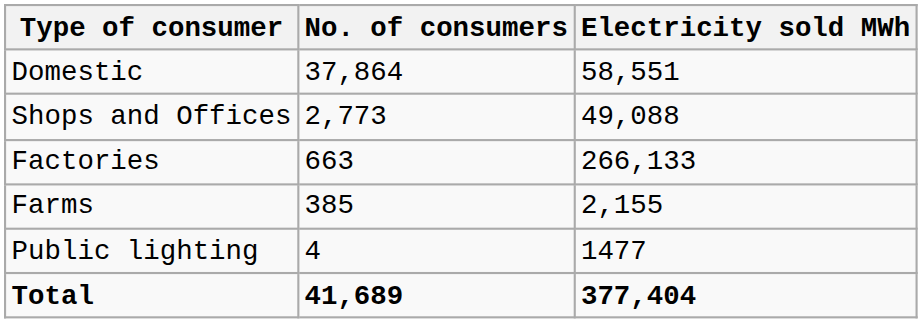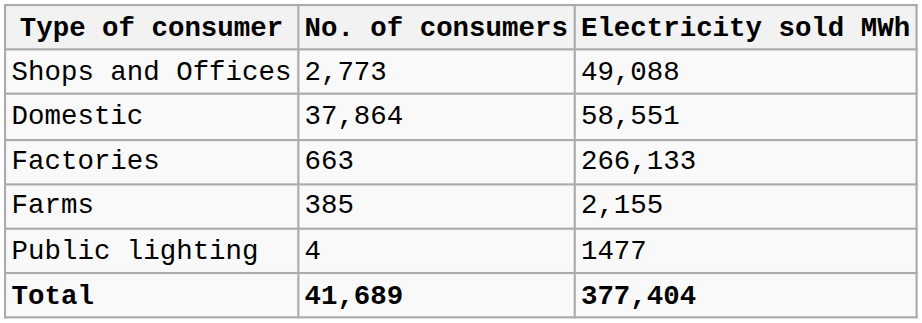 <table class="wikitable">
 <tr>
 <th>Type of consumer</th>
 <th>No. of consumers</th>
 <th>Electricity sold MWh</th>
 </tr>
 <tr>
+<td>Shops and Offices</td>
+<td>2,773</td>
+<td>49,088</td>
+</tr>
+<tr>
 <td>Domestic</td>
 <td>37,864</td>
 <td>58,551</td>
-</tr>
-<tr>
-<td>Shops and Offices</td>
-<td>2,773</td>
-<td>49,088</td>
 </tr>
 <tr>
 <td>Factories</td>
 <td>663</td>
 <td>266,133</td>
 </tr>
 <tr>
 <td>Farms</td>
 <td>385</td>
 <td>2,155</td>
 </tr>
 <tr>
 <td>Public lighting</td>
 <td>4</td>
 <td>1477</td>
 </tr>
 <tr>
 <td><strong>Total</strong></td>
 <td><strong>41,689</strong></td>
 <td><strong>377,404</strong></td>
 </tr>
 </table>
